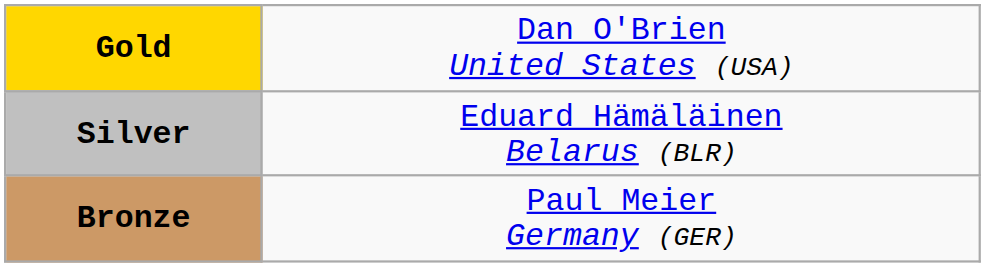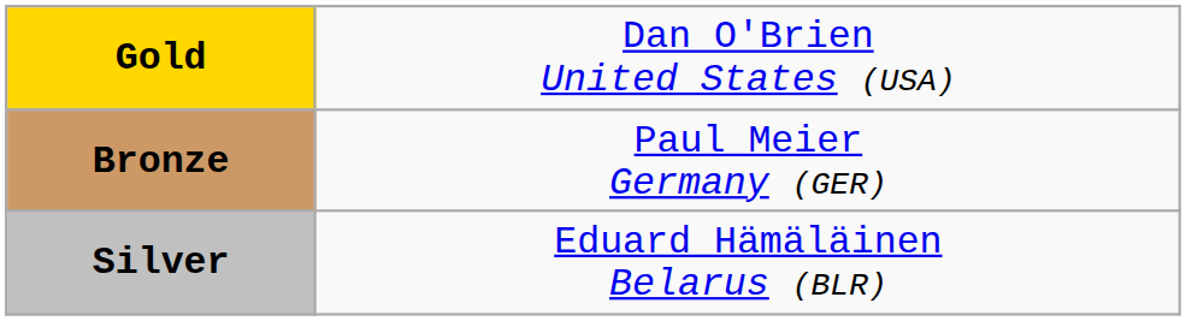 <table class="wikitable" style=" text-align:center; font-size:110%;" width="35%">
 <tr>
 <td bgcolor="gold"><strong>Gold</strong></td>
 <td> <a href='#'>Dan O'Brien</a><br><em><a href='#'>United States</a> <small>(USA)</small></em></td>
 </tr>
 <tr>
+<td bgcolor="CC9966"><strong>Bronze</strong></td>
+<td> <a href='#'>Paul Meier</a><br><em><a href='#'>Germany</a> <small>(GER)</small></em></td>
+</tr>
+<tr>
 <td bgcolor="silver"><strong>Silver</strong></td>
 <td> <a href='#'>Eduard Hämäläinen</a><br><em><a href='#'>Belarus</a> <small>(BLR)</small></em></td>
 </tr>
-<tr>
-<td bgcolor="CC9966"><strong>Bronze</strong></td>
-<td> <a href='#'>Paul Meier</a><br><em><a href='#'>Germany</a> <small>(GER)</small></em></td>
-</tr>
 </table>
